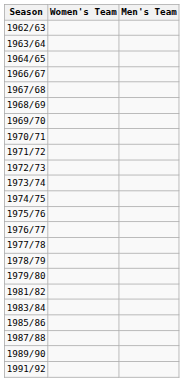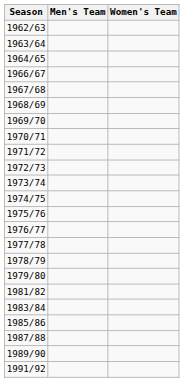 <table class=wikitable style="font-size:90%;">
 <tr>
 <th>Season</th>
+<th>Men's Team</th>
 <th>Women's Team</th>
-<th>Men's Team</th>
 </tr>
 <tr>
 <td>1962/63</td>
 <td></td>
 <td></td>
 </tr>
 <tr>
 <td>1963/64</td>
 <td></td>
 <td></td>
 </tr>
 <tr>
 <td>1964/65</td>
 <td></td>
 <td></td>
 </tr>
 <tr>
 <td>1966/67</td>
 <td></td>
 <td></td>
 </tr>
 <tr>
 <td>1967/68</td>
 <td></td>
 <td></td>
 </tr>
 <tr>
 <td>1968/69</td>
 <td></td>
 <td></td>
 </tr>
 <tr>
 <td>1969/70</td>
 <td></td>
 <td></td>
 </tr>
 <tr>
 <td>1970/71</td>
 <td></td>
 <td></td>
 </tr>
 <tr>
 <td>1971/72</td>
 <td></td>
 <td></td>
 </tr>
 <tr>
 <td>1972/73</td>
 <td></td>
 <td></td>
 </tr>
 <tr>
 <td>1973/74</td>
 <td></td>
 <td></td>
 </tr>
 <tr>
 <td>1974/75</td>
 <td></td>
 <td></td>
 </tr>
 <tr>
 <td>1975/76</td>
 <td></td>
 <td></td>
 </tr>
 <tr>
 <td>1976/77</td>
 <td></td>
 <td></td>
 </tr>
 <tr>
 <td>1977/78</td>
 <td></td>
 <td></td>
 </tr>
 <tr>
 <td>1978/79</td>
 <td></td>
 <td></td>
 </tr>
 <tr>
 <td>1979/80</td>
 <td></td>
 <td></td>
 </tr>
 <tr>
 <td>1981/82</td>
 <td></td>
 <td></td>
 </tr>
 <tr>
 <td>1983/84</td>
 <td></td>
 <td></td>
 </tr>
 <tr>
 <td>1985/86</td>
 <td></td>
 <td></td>
 </tr>
 <tr>
 <td>1987/88</td>
 <td></td>
 <td></td>
 </tr>
 <tr>
 <td>1989/90</td>
 <td></td>
 <td></td>
 </tr>
 <tr>
 <td>1991/92</td>
 <td></td>
 <td></td>
 </tr>
 </table>
